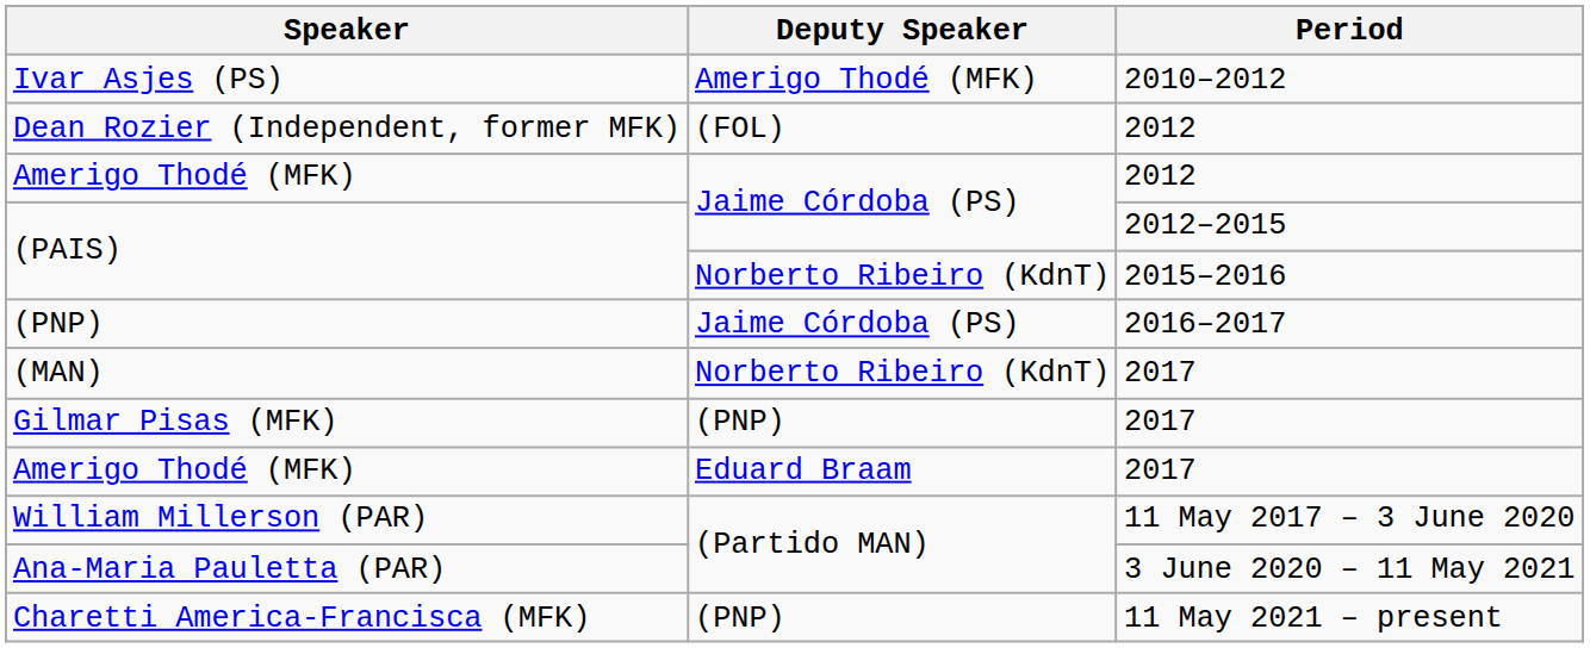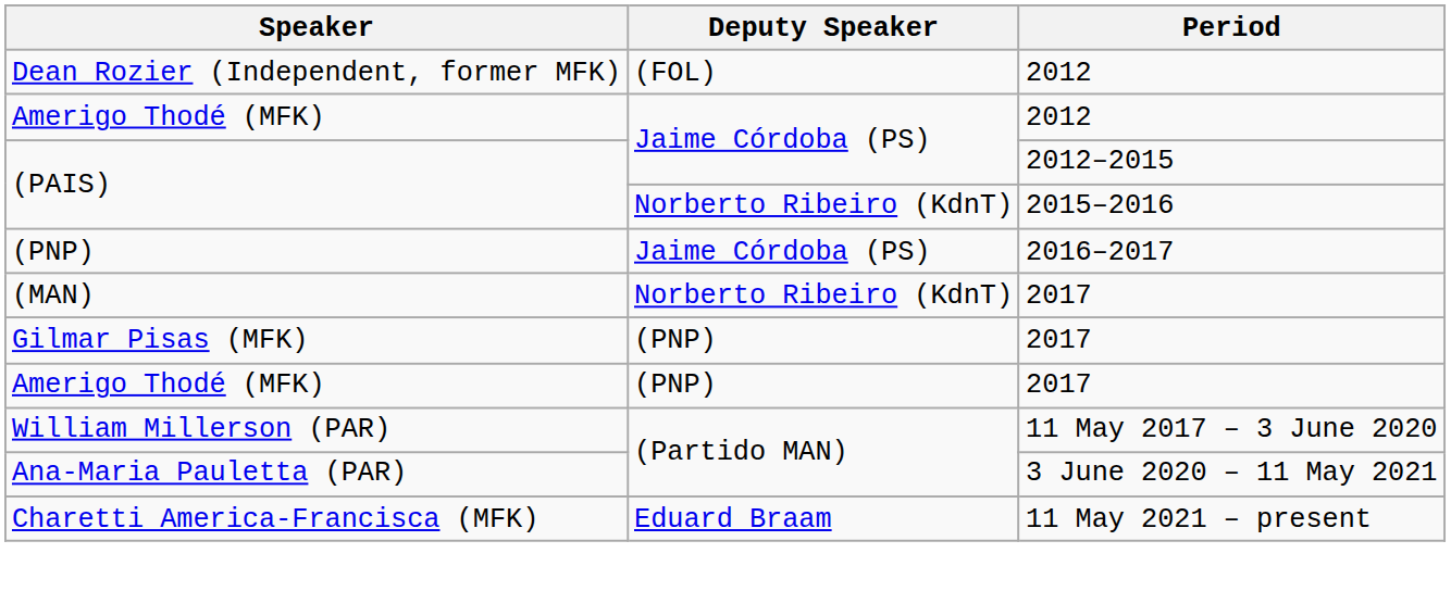 <table class="wikitable">
 <tr>
 <th>Speaker</th>
 <th>Deputy Speaker</th>
 <th>Period</th>
-</tr>
-<tr>
-<td><a href='#'>Ivar Asjes</a> (PS)</td>
-<td><a href='#'>Amerigo Thodé</a> (MFK)</td>
-<td>2010–2012</td>
 </tr>
 <tr>
 <td><a href='#'>Dean Rozier</a> (Independent, former MFK)</td>
 <td> (FOL)</td>
 <td>2012</td>
 </tr>
 <tr>
 <td><a href='#'>Amerigo Thodé</a> (MFK)</td>
 <td rowspan="2"><a href='#'>Jaime Córdoba</a> (PS)</td>
 <td>2012</td>
 </tr>
 <tr>
 <td rowspan="2"> (PAIS)</td>
 <td>2012–2015</td>
 </tr>
 <tr>
 <td><a href='#'>Norberto Ribeiro</a> (KdnT)</td>
 <td>2015–2016</td>
 </tr>
 <tr>
 <td> (PNP)</td>
 <td><a href='#'>Jaime Córdoba</a> (PS)</td>
 <td>2016–2017</td>
 </tr>
 <tr>
 <td> (MAN)</td>
 <td><a href='#'>Norberto Ribeiro</a> (KdnT)</td>
 <td>2017</td>
 </tr>
 <tr>
 <td><a href='#'>Gilmar Pisas</a> (MFK)</td>
 <td> (PNP)</td>
 <td>2017</td>
 </tr>
 <tr>
 <td><a href='#'>Amerigo Thodé</a> (MFK)</td>
-<td><a href='#'>Eduard Braam</a></td>
+<td> (PNP)</td>
 <td>2017</td>
 </tr>
 <tr>
 <td><a href='#'>William Millerson</a> (PAR)</td>
 <td rowspan="2">  (Partido MAN)</td>
 <td>11 May 2017 – 3 June 2020</td>
 </tr>
 <tr>
 <td><a href='#'>Ana-Maria Pauletta</a> (PAR)</td>
 <td>3 June 2020 – 11 May 2021</td>
 </tr>
 <tr>
 <td><a href='#'>Charetti America-Francisca</a> (MFK)</td>
-<td> (PNP)</td>
+<td><a href='#'>Eduard Braam</a></td>
 <td>11 May 2021 – present</td>
 </tr>
 </table>
